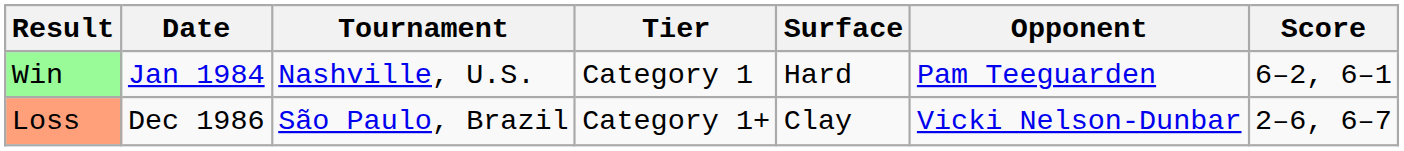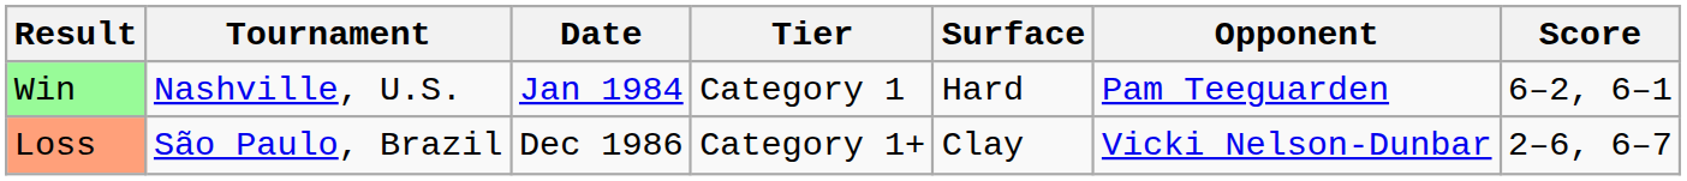 <table class="sortable wikitable">
 <tr>
 <th>Result</th>
+<th>Tournament</th>
 <th>Date</th>
-<th>Tournament</th>
 <th>Tier</th>
 <th>Surface</th>
 <th>Opponent</th>
 <th class="unsortable">Score</th>
 </tr>
 <tr>
 <td style="background:#98FB98;">Win</td>
+<td><a href='#'>Nashville</a>, U.S.</td>
 <td><a href='#'>Jan 1984</a></td>
-<td><a href='#'>Nashville</a>, U.S.</td>
 <td>Category 1</td>
 <td>Hard</td>
 <td> <a href='#'>Pam Teeguarden</a></td>
 <td>6–2, 6–1</td>
 </tr>
 <tr>
 <td style="background:#FFA07A;">Loss</td>
+<td><a href='#'>São Paulo</a>, Brazil</td>
 <td>Dec 1986</td>
-<td><a href='#'>São Paulo</a>, Brazil</td>
 <td>Category 1+</td>
 <td>Clay</td>
 <td> <a href='#'>Vicki Nelson-Dunbar</a></td>
 <td>2–6, 6–7</td>
 </tr>
 </table>
